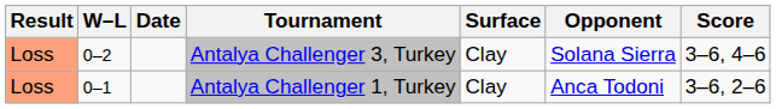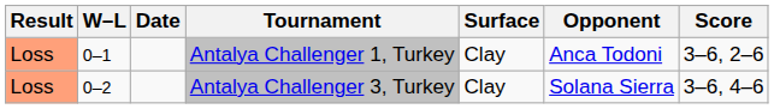 <table class="sortable wikitable">
 <tr>
 <th>Result</th>
 <th>W–L</th>
 <th>Date</th>
 <th>Tournament</th>
 <th>Surface</th>
 <th>Opponent</th>
 <th class="unsortable">Score</th>
 </tr>
 <tr>
 <td style="background:#ffa07a;">Loss</td>
+<td><small>0–1</small></td>
+<td><a href='#'></a></td>
+<td bgcolor=silver><a href='#'>Antalya Challenger</a> 1, Turkey</td>
+<td>Clay</td>
+<td> <a href='#'>Anca Todoni</a></td>
+<td>3–6, 2–6</td>
+</tr>
+<tr>
+<td style="background:#ffa07a;">Loss</td>
 <td><small>0–2</small></td>
 <td><a href='#'></a></td>
 <td bgcolor=silver><a href='#'>Antalya Challenger</a> 3, Turkey</td>
 <td>Clay</td>
 <td> <a href='#'>Solana Sierra</a></td>
 <td>3–6, 4–6</td>
 </tr>
-<tr>
-<td style="background:#ffa07a;">Loss</td>
-<td><small>0–1</small></td>
-<td><a href='#'></a></td>
-<td bgcolor=silver><a href='#'>Antalya Challenger</a> 1, Turkey</td>
-<td>Clay</td>
-<td> <a href='#'>Anca Todoni</a></td>
-<td>3–6, 2–6</td>
-</tr>
 </table>
